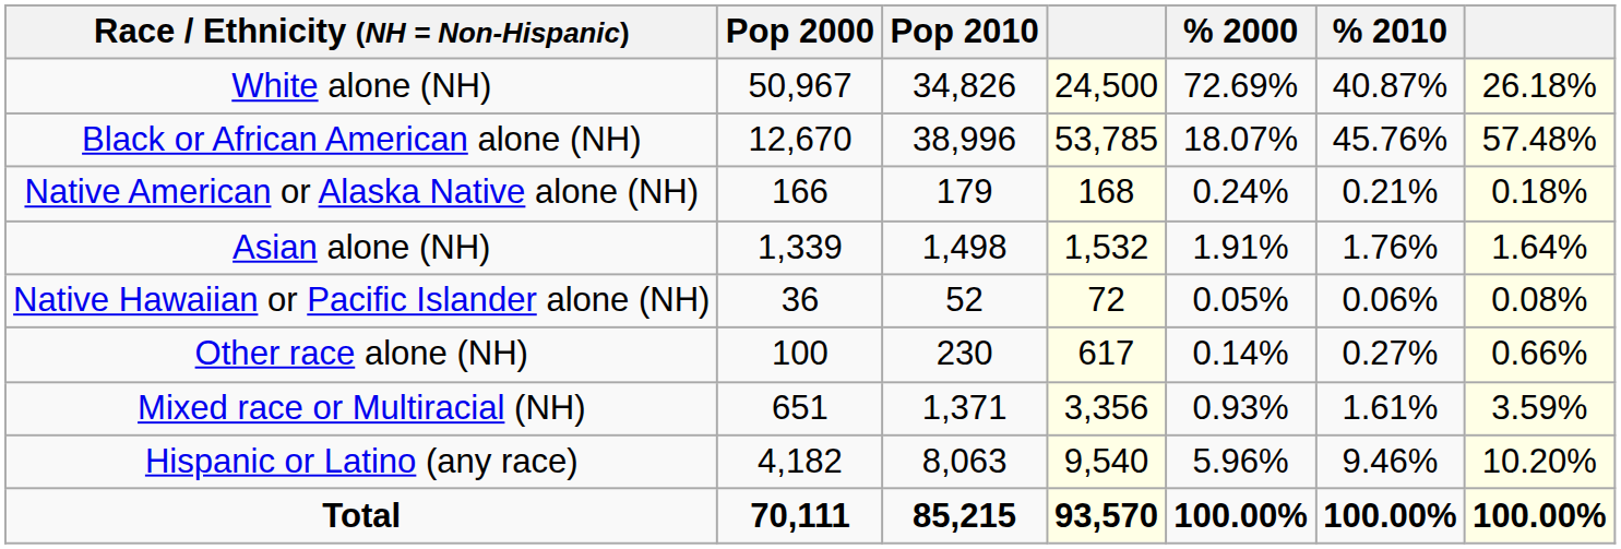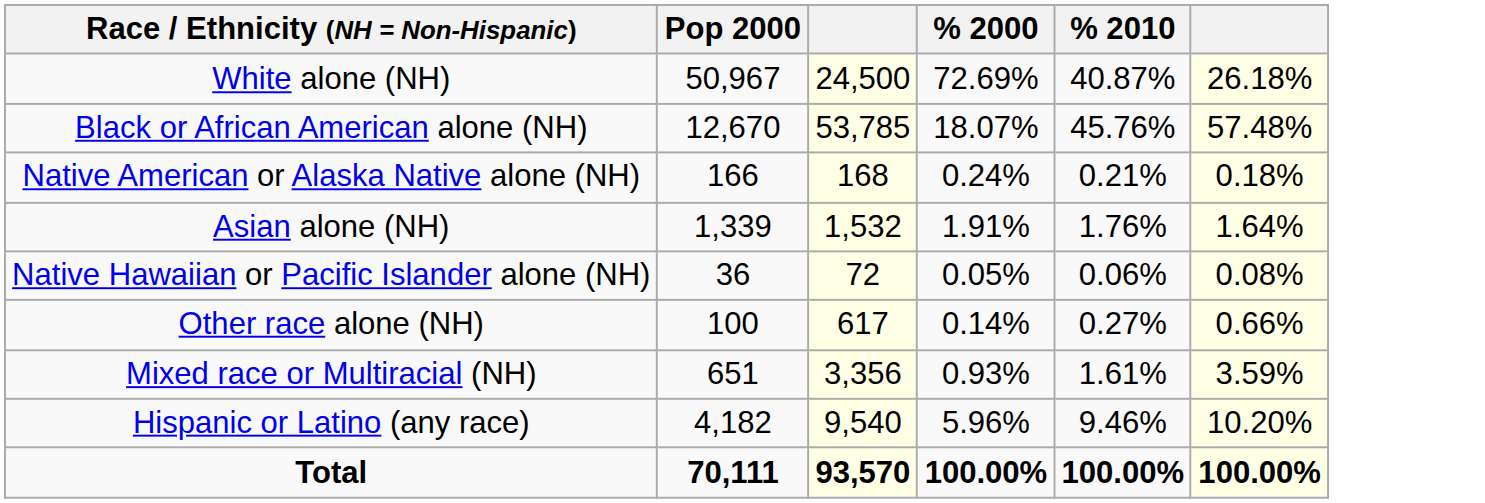 <table class="wikitable" style="text-align:center;">
 <tr>
 <th>Race / Ethnicity <small>(<em>NH = Non-Hispanic</em>)</small></th>
 <th>Pop 2000</th>
-<th>Pop 2010</th>
 <th></th>
 <th>% 2000</th>
 <th>% 2010</th>
 <th></th>
 </tr>
 <tr>
 <td><a href='#'>White</a> alone (NH)</td>
 <td>50,967</td>
-<td>34,826</td>
 <td style="background: #ffffe6; ">24,500</td>
 <td>72.69%</td>
 <td>40.87%</td>
 <td style="background: #ffffe6;">26.18%</td>
 </tr>
 <tr>
 <td><a href='#'>Black or African American</a> alone (NH)</td>
 <td>12,670</td>
-<td>38,996</td>
 <td style="background: #ffffe6;">53,785</td>
 <td>18.07%</td>
 <td>45.76%</td>
 <td style="background: #ffffe6;">57.48%</td>
 </tr>
 <tr>
 <td><a href='#'>Native American</a> or <a href='#'>Alaska Native</a> alone (NH)</td>
 <td>166</td>
-<td>179</td>
 <td style="background: #ffffe6;">168</td>
 <td>0.24%</td>
 <td>0.21%</td>
 <td style="background: #ffffe6;">0.18%</td>
 </tr>
 <tr>
 <td><a href='#'>Asian</a> alone (NH)</td>
 <td>1,339</td>
-<td>1,498</td>
 <td style="background: #ffffe6;">1,532</td>
 <td>1.91%</td>
 <td>1.76%</td>
 <td style="background: #ffffe6;">1.64%</td>
 </tr>
 <tr>
 <td><a href='#'>Native Hawaiian</a> or <a href='#'>Pacific Islander</a> alone (NH)</td>
 <td>36</td>
-<td>52</td>
 <td style="background: #ffffe6;">72</td>
 <td>0.05%</td>
 <td>0.06%</td>
 <td style="background: #ffffe6;">0.08%</td>
 </tr>
 <tr>
 <td><a href='#'>Other race</a> alone (NH)</td>
 <td>100</td>
-<td>230</td>
 <td style="background: #ffffe6;">617</td>
 <td>0.14%</td>
 <td>0.27%</td>
 <td style="background: #ffffe6;">0.66%</td>
 </tr>
 <tr>
 <td><a href='#'>Mixed race or Multiracial</a> (NH)</td>
 <td>651</td>
-<td>1,371</td>
 <td style="background: #ffffe6;">3,356</td>
 <td>0.93%</td>
 <td>1.61%</td>
 <td style="background: #ffffe6;">3.59%</td>
 </tr>
 <tr>
 <td><a href='#'>Hispanic or Latino</a> (any race)</td>
 <td>4,182</td>
-<td>8,063</td>
 <td style="background: #ffffe6;">9,540</td>
 <td>5.96%</td>
 <td>9.46%</td>
 <td style="background: #ffffe6;">10.20%</td>
 </tr>
 <tr>
 <td><strong>Total</strong></td>
 <td><strong>70,111</strong></td>
-<td><strong>85,215</strong></td>
 <td style="background: #ffffe6;"><strong>93,570</strong></td>
 <td><strong>100.00%</strong></td>
 <td><strong>100.00%</strong></td>
 <td style="background: #ffffe6;"><strong>100.00%</strong></td>
 </tr>
 </table>
